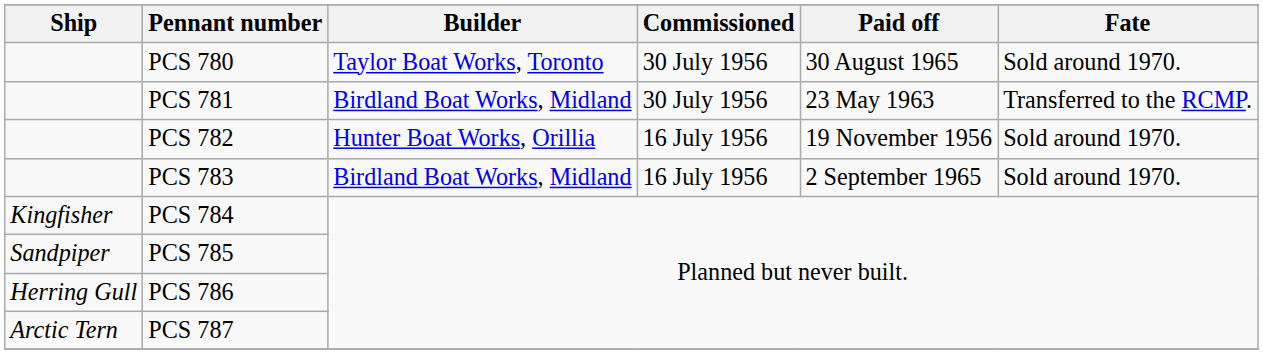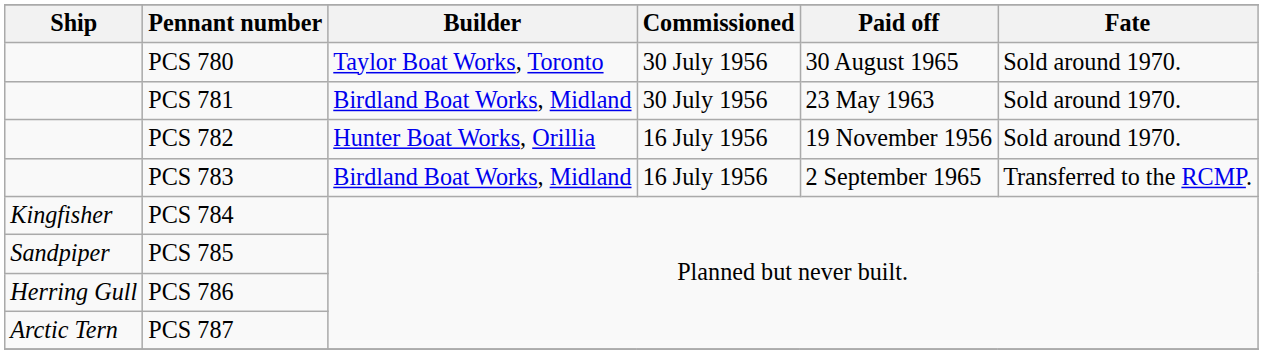 <table class="wikitable">
 <tr>
 </tr>
 <tr>
 <th scope="col">Ship</th>
 <th scope="col">Pennant number</th>
 <th scope="col">Builder</th>
 <th scope="col">Commissioned</th>
 <th scope="col">Paid off</th>
 <th scope="col">Fate</th>
 </tr>
 <tr>
 <td scope="row"></td>
 <td>PCS 780</td>
 <td><a href='#'>Taylor Boat Works</a>, <a href='#'>Toronto</a></td>
 <td>30 July 1956</td>
 <td>30 August 1965</td>
 <td>Sold around 1970.</td>
 </tr>
 <tr>
 <td scope="row"></td>
 <td>PCS 781</td>
 <td><a href='#'>Birdland Boat Works</a>, <a href='#'>Midland</a></td>
 <td>30 July 1956</td>
 <td>23 May 1963</td>
-<td>Transferred to the <a href='#'>RCMP</a>.</td>
+<td>Sold around 1970.</td>
 </tr>
 <tr>
 <td scope="row"></td>
 <td>PCS 782</td>
 <td><a href='#'>Hunter Boat Works</a>, <a href='#'>Orillia</a></td>
 <td>16 July 1956</td>
 <td>19 November 1956</td>
 <td>Sold around 1970.</td>
 </tr>
 <tr>
 <td scope="row"></td>
 <td>PCS 783</td>
 <td><a href='#'>Birdland Boat Works</a>, <a href='#'>Midland</a></td>
 <td>16 July 1956</td>
 <td>2 September 1965</td>
-<td>Sold around 1970.</td>
+<td>Transferred to the <a href='#'>RCMP</a>.</td>
 </tr>
 <tr>
 <td scope="row"><em>Kingfisher</em></td>
 <td>PCS 784</td>
 <td align="center" colspan="4" rowspan="4">Planned but never built.</td>
 </tr>
 <tr>
 <td scope="row"><em>Sandpiper</em></td>
 <td>PCS 785</td>
 </tr>
 <tr>
 <td scope="row"><em>Herring Gull</em></td>
 <td>PCS 786</td>
 </tr>
 <tr>
 <td scope="row"><em>Arctic Tern</em></td>
 <td>PCS 787</td>
 </tr>
 <tr>
 </tr>
 </table>
